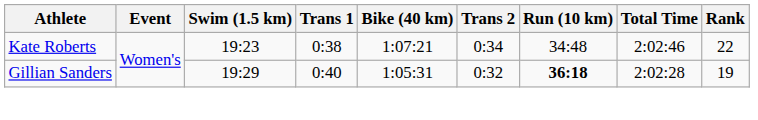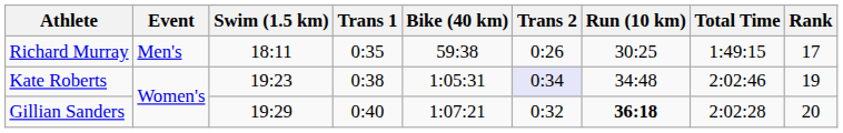 <table class="wikitable" style="font-size:90%;">
 <tr>
 <th>Athlete</th>
 <th>Event</th>
 <th>Swim (1.5 km)</th>
 <th>Trans 1</th>
 <th>Bike (40 km)</th>
 <th>Trans 2</th>
 <th>Run (10 km)</th>
 <th>Total Time</th>
 <th>Rank</th>
 </tr>
 <tr align=center>
+<td align=left><a href='#'>Richard Murray</a></td>
+<td align=left><a href='#'>Men's</a></td>
+<td>18:11</td>
+<td>0:35</td>
+<td>59:38</td>
+<td>0:26</td>
+<td>30:25</td>
+<td>1:49:15</td>
+<td>17</td>
+</tr>
+<tr align=center>
 <td align=left><a href='#'>Kate Roberts</a></td>
 <td align=left rowspan=2><a href='#'>Women's</a></td>
 <td>19:23</td>
 <td>0:38</td>
-<td>1:07:21</td>
-<td>0:34</td>
+<td>1:05:31</td>
+<td style="background: lavender;">0:34</td>
 <td>34:48</td>
 <td>2:02:46</td>
-<td>22</td>
+<td>19</td>
 </tr>
 <tr align=center>
 <td align=left><a href='#'>Gillian Sanders</a></td>
 <td>19:29</td>
 <td>0:40</td>
-<td>1:05:31</td>
+<td>1:07:21</td>
 <td>0:32</td>
 <td><strong>36:18</strong></td>
 <td>2:02:28</td>
-<td>19</td>
+<td>20</td>
 </tr>
 </table>
